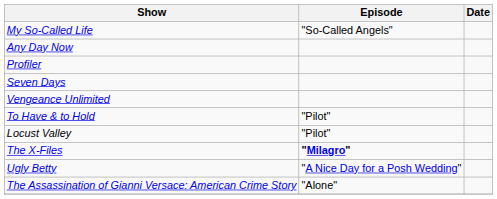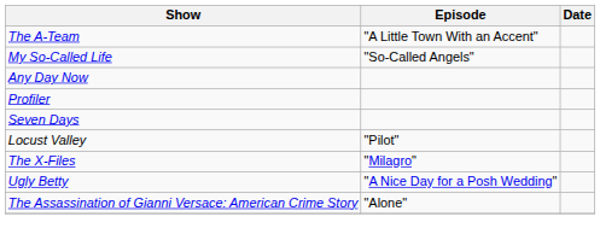 <table class="wikitable sortable">
 <tr>
 <th>Show</th>
 <th>Episode</th>
 <th>Date</th>
+</tr>
+<tr>
+<td><em><a href='#'>The A-Team</a></em></td>
+<td>"A Little Town With an Accent"</td>
+<td></td>
 </tr>
 <tr>
 <td><em><a href='#'>My So-Called Life</a></em></td>
 <td>"So-Called Angels"</td>
 <td></td>
 </tr>
 <tr>
 <td><em><a href='#'>Any Day Now</a></em></td>
 <td></td>
 <td></td>
 </tr>
 <tr>
 <td><em><a href='#'>Profiler</a></em></td>
 <td></td>
 <td></td>
 </tr>
 <tr>
 <td><em><a href='#'>Seven Days</a></em></td>
 <td></td>
 <td></td>
 </tr>
 <tr>
-<td><em><a href='#'>Vengeance Unlimited</a></em></td>
-<td></td>
-<td></td>
-</tr>
-<tr>
-<td><em><a href='#'>To Have & to Hold</a></em></td>
-<td>"Pilot"</td>
-<td></td>
-</tr>
-<tr>
 <td><em>Locust Valley</em></td>
 <td>"Pilot"</td>
 <td></td>
 </tr>
 <tr>
 <td><em><a href='#'>The X-Files</a></em></td>
-<td><strong>"<a href='#'>Milagro</a>"</strong></td>
+<td>"<a href='#'>Milagro</a>"</td>
 <td></td>
 </tr>
 <tr>
 <td><em><a href='#'>Ugly Betty</a></em></td>
 <td>"<a href='#'>A Nice Day for a Posh Wedding</a>"</td>
 <td></td>
 </tr>
 <tr>
 <td><em><a href='#'>The Assassination of Gianni Versace: American Crime Story</a></em></td>
 <td>"Alone"</td>
 <td></td>
 </tr>
 <tr>
 </tr>
 </table>
